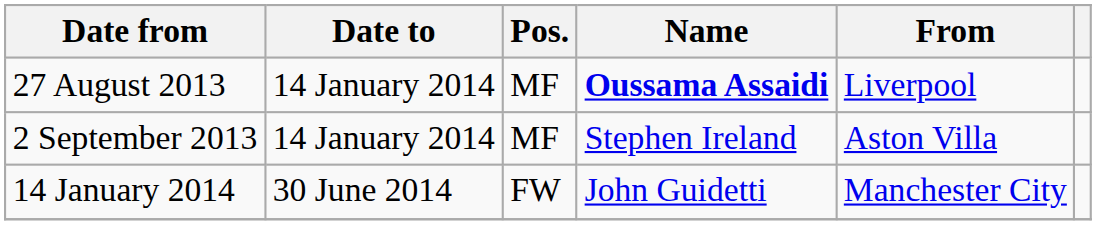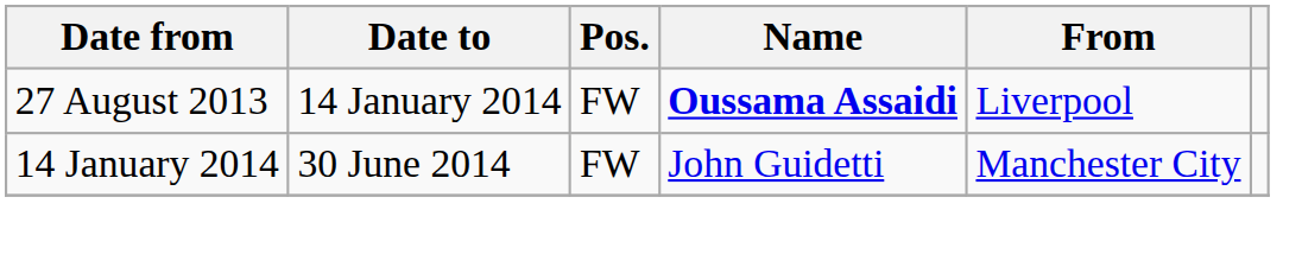 <table class="wikitable">
 <tr>
 <th>Date from</th>
 <th>Date to</th>
 <th>Pos.</th>
 <th>Name</th>
 <th>From</th>
 <th></th>
 </tr>
 <tr>
 <td>27 August 2013</td>
 <td>14 January 2014</td>
-<td>MF</td>
+<td>FW</td>
 <td><strong> <a href='#'>Oussama Assaidi</a></strong></td>
 <td> <a href='#'>Liverpool</a></td>
-<td></td>
-</tr>
-<tr>
-<td>2 September 2013</td>
-<td>14 January 2014</td>
-<td>MF</td>
-<td> <a href='#'>Stephen Ireland</a></td>
-<td> <a href='#'>Aston Villa</a></td>
 <td></td>
 </tr>
 <tr>
 <td>14 January 2014</td>
 <td>30 June 2014</td>
 <td>FW</td>
 <td> <a href='#'>John Guidetti</a></td>
 <td> <a href='#'>Manchester City</a></td>
 <td></td>
 </tr>
 <tr>
 </tr>
 </table>
